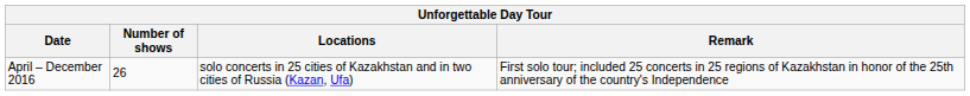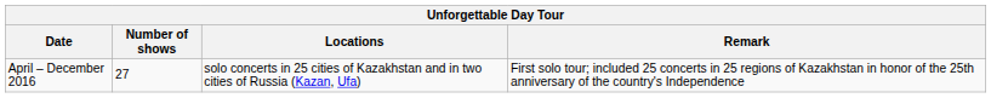 <table class="wikitable collapsible autocollapse" width="100%">
 <tr align="center">
 <th colspan="4">Unforgettable Day Tour</th>
 </tr>
 <tr>
 <th>Date</th>
 <th>Number of shows</th>
 <th>Locations</th>
 <th>Remark</th>
 </tr>
 <tr>
 <td>April – December 2016</td>
-<td>26</td>
+<td>27</td>
 <td>solo concerts in 25 cities of Kazakhstan                    and in two cities of Russia (<a href='#'>Kazan</a>, <a href='#'>Ufa</a>)</td>
 <td>First solo tour; included 25 concerts in 25 regions of Kazakhstan in honor of the 25th anniversary of the country's Independence</td>
 </tr>
 </table>
